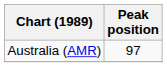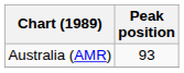 <table class="wikitable">
 <tr>
 <th>Chart (1989)</th>
 <th>Peak<br>position</th>
 </tr>
 <tr>
 <td>Australia (<a href='#'>AMR</a>)</td>
-<td style="text-align:center;">97</td>
+<td style="text-align:center;">93</td>
 </tr>
 <tr>
 </tr>
 <tr>
 </tr>
 <tr>
 </tr>
 <tr>
 </tr>
 </table>
